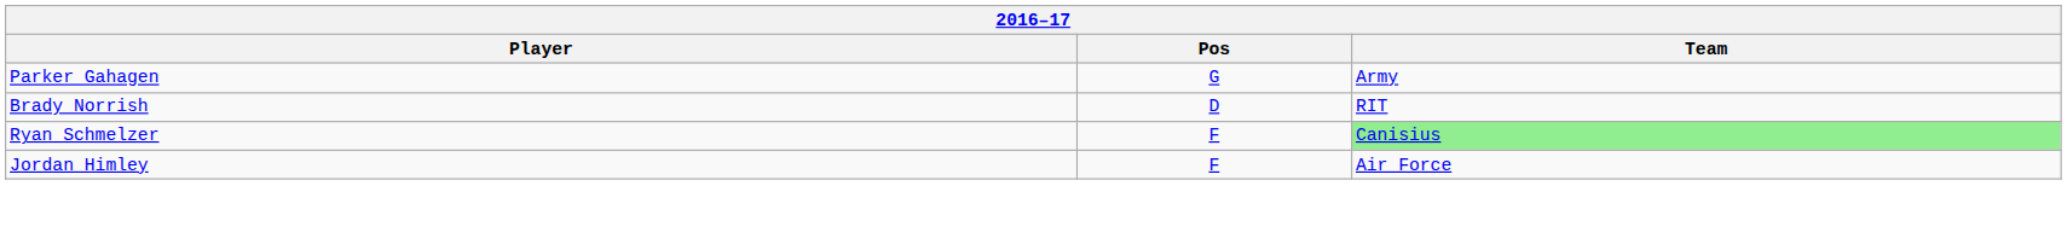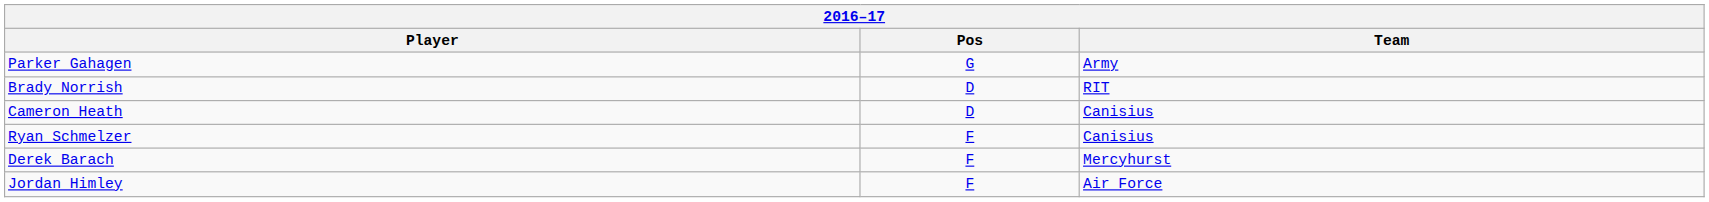 <table class="wikitable" width=95%>
 <tr>
 <th colspan=3><a href='#'>2016–17</a></th>
 </tr>
 <tr>
 <th>Player</th>
 <th>Pos</th>
 <th>Team</th>
 </tr>
 <tr>
 <td><a href='#'>Parker Gahagen</a></td>
 <td style="text-align:center;"><a href='#'>G</a></td>
 <td><a href='#'>Army</a></td>
 </tr>
 <tr>
 <td><a href='#'>Brady Norrish</a></td>
 <td style="text-align:center;"><a href='#'>D</a></td>
 <td><a href='#'>RIT</a></td>
 </tr>
 <tr>
+<td><a href='#'>Cameron Heath</a></td>
+<td style="text-align:center;"><a href='#'>D</a></td>
+<td><a href='#'>Canisius</a></td>
+</tr>
+<tr>
 <td><a href='#'>Ryan Schmelzer</a></td>
 <td style="text-align:center;"><a href='#'>F</a></td>
-<td style="background: lightgreen;"><a href='#'>Canisius</a></td>
+<td><a href='#'>Canisius</a></td>
+</tr>
+<tr>
+<td><a href='#'>Derek Barach</a></td>
+<td style="text-align:center;"><a href='#'>F</a></td>
+<td><a href='#'>Mercyhurst</a></td>
 </tr>
 <tr>
 <td><a href='#'>Jordan Himley</a></td>
 <td style="text-align:center;"><a href='#'>F</a></td>
 <td><a href='#'>Air Force</a></td>
 </tr>
 </table>
